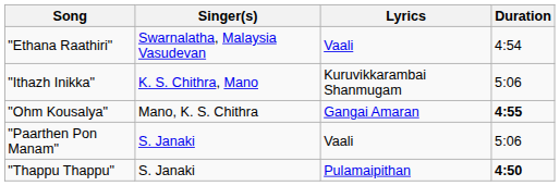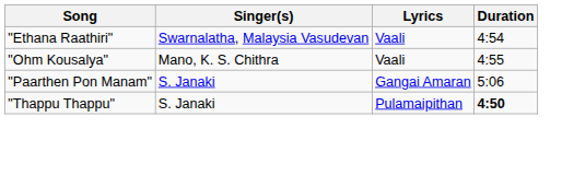 <table class="wikitable" style="font-size:95%;">
 <tr>
 <th>Song</th>
 <th>Singer(s)</th>
 <th>Lyrics</th>
 <th>Duration</th>
 </tr>
 <tr>
 <td>"Ethana Raathiri"</td>
 <td><a href='#'>Swarnalatha</a>, <a href='#'>Malaysia Vasudevan</a></td>
 <td><a href='#'>Vaali</a></td>
 <td>4:54</td>
 </tr>
 <tr>
-<td>"Ithazh Inikka"</td>
-<td><a href='#'>K. S. Chithra</a>, <a href='#'>Mano</a></td>
-<td>Kuruvikkarambai Shanmugam</td>
-<td>5:06</td>
-</tr>
-<tr>
 <td>"Ohm Kousalya"</td>
 <td>Mano, K. S. Chithra</td>
-<td><a href='#'>Gangai Amaran</a></td>
-<td><strong>4:55</strong></td>
+<td>Vaali</td>
+<td>4:55</td>
 </tr>
 <tr>
 <td>"Paarthen Pon Manam"</td>
 <td><a href='#'>S. Janaki</a></td>
-<td>Vaali</td>
+<td><a href='#'>Gangai Amaran</a></td>
 <td>5:06</td>
 </tr>
 <tr>
 <td>"Thappu Thappu"</td>
 <td>S. Janaki</td>
 <td><a href='#'>Pulamaipithan</a></td>
 <td><strong>4:50</strong></td>
 </tr>
 </table>
